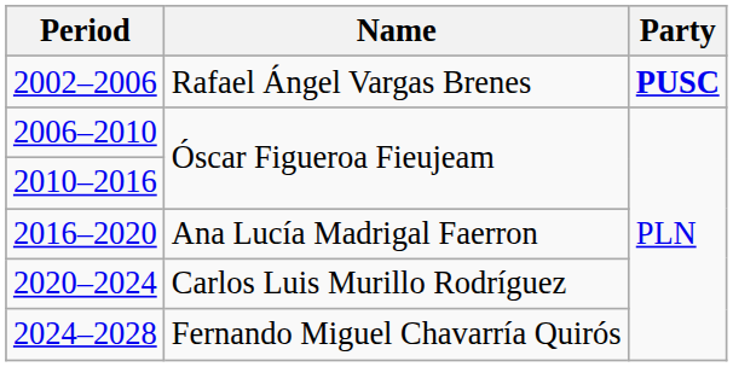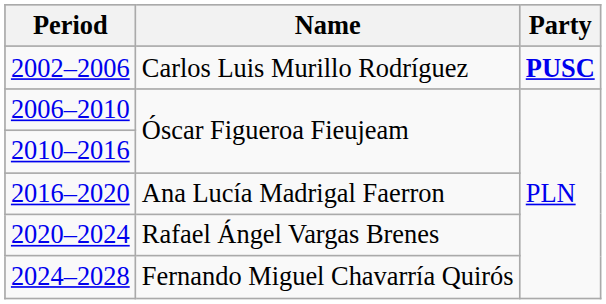 <table class="wikitable" style="margin:auto">
 <tr>
 <th>Period</th>
 <th>Name</th>
 <th>Party</th>
 </tr>
 <tr>
 <td><a href='#'>2002–2006</a></td>
-<td>Rafael Ángel Vargas Brenes</td>
+<td>Carlos Luis Murillo Rodríguez</td>
 <td><strong> <a href='#'>PUSC</a></strong></td>
 </tr>
 <tr>
 <td><a href='#'>2006–2010</a></td>
 <td rowspan="2">Óscar Figueroa Fieujeam</td>
 <td rowspan="5"> <a href='#'>PLN</a></td>
 </tr>
 <tr>
 <td><a href='#'>2010–2016</a></td>
 </tr>
 <tr>
 <td><a href='#'>2016–2020</a></td>
 <td>Ana Lucía Madrigal Faerron</td>
 </tr>
 <tr>
 <td><a href='#'>2020–2024</a></td>
-<td>Carlos Luis Murillo Rodríguez</td>
+<td>Rafael Ángel Vargas Brenes</td>
 </tr>
 <tr>
 <td><a href='#'>2024–2028</a></td>
 <td>Fernando Miguel Chavarría Quirós</td>
 </tr>
 </table>
